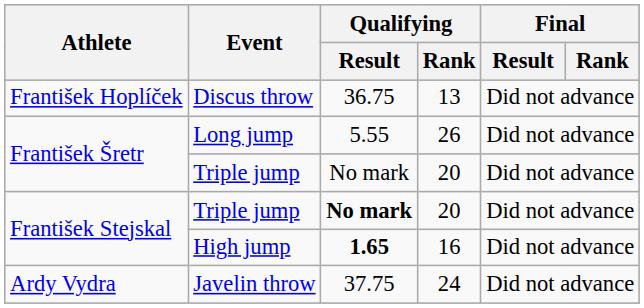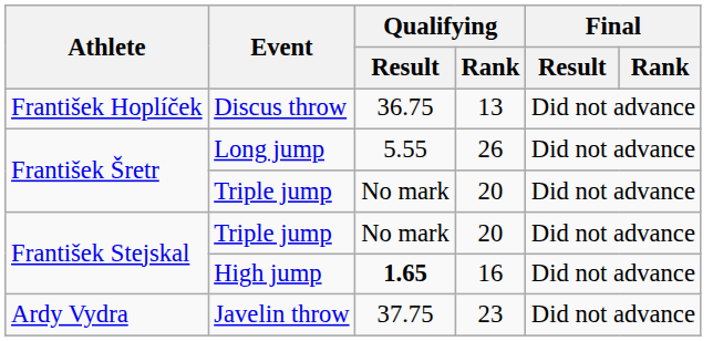 <table class=wikitable style="font-size:90%">
 <tr>
 <th rowspan=2>Athlete</th>
 <th rowspan=2>Event</th>
 <th colspan=2>Qualifying</th>
 <th colspan=2>Final</th>
 </tr>
 <tr>
 <th>Result</th>
 <th>Rank</th>
 <th>Result</th>
 <th>Rank</th>
 </tr>
 <tr>
 <td><a href='#'>František Hoplíček</a></td>
 <td><a href='#'>Discus throw</a></td>
 <td align=center>36.75</td>
 <td align=center>13</td>
 <td align=center colspan=2>Did not advance</td>
 </tr>
 <tr>
 <td rowspan=2><a href='#'>František Šretr</a></td>
 <td><a href='#'>Long jump</a></td>
 <td align=center>5.55</td>
 <td align=center>26</td>
 <td align=center colspan=2>Did not advance</td>
 </tr>
 <tr>
 <td><a href='#'>Triple jump</a></td>
 <td align=center>No mark</td>
 <td align=center>20</td>
 <td align=center colspan=2>Did not advance</td>
 </tr>
 <tr>
 <td rowspan=2><a href='#'>František Stejskal</a></td>
 <td><a href='#'>Triple jump</a></td>
-<td align=center><strong>No mark</strong></td>
+<td align=center>No mark</td>
 <td align=center>20</td>
 <td align=center colspan=2>Did not advance</td>
 </tr>
 <tr>
 <td><a href='#'>High jump</a></td>
 <td align=center><strong>1.65</strong></td>
 <td align=center>16</td>
 <td align=center colspan=2>Did not advance</td>
 </tr>
 <tr>
 <td><a href='#'>Ardy Vydra</a></td>
 <td><a href='#'>Javelin throw</a></td>
 <td align=center>37.75</td>
-<td align=center>24</td>
+<td align=center>23</td>
 <td align=center colspan=2>Did not advance</td>
 </tr>
 </table>
